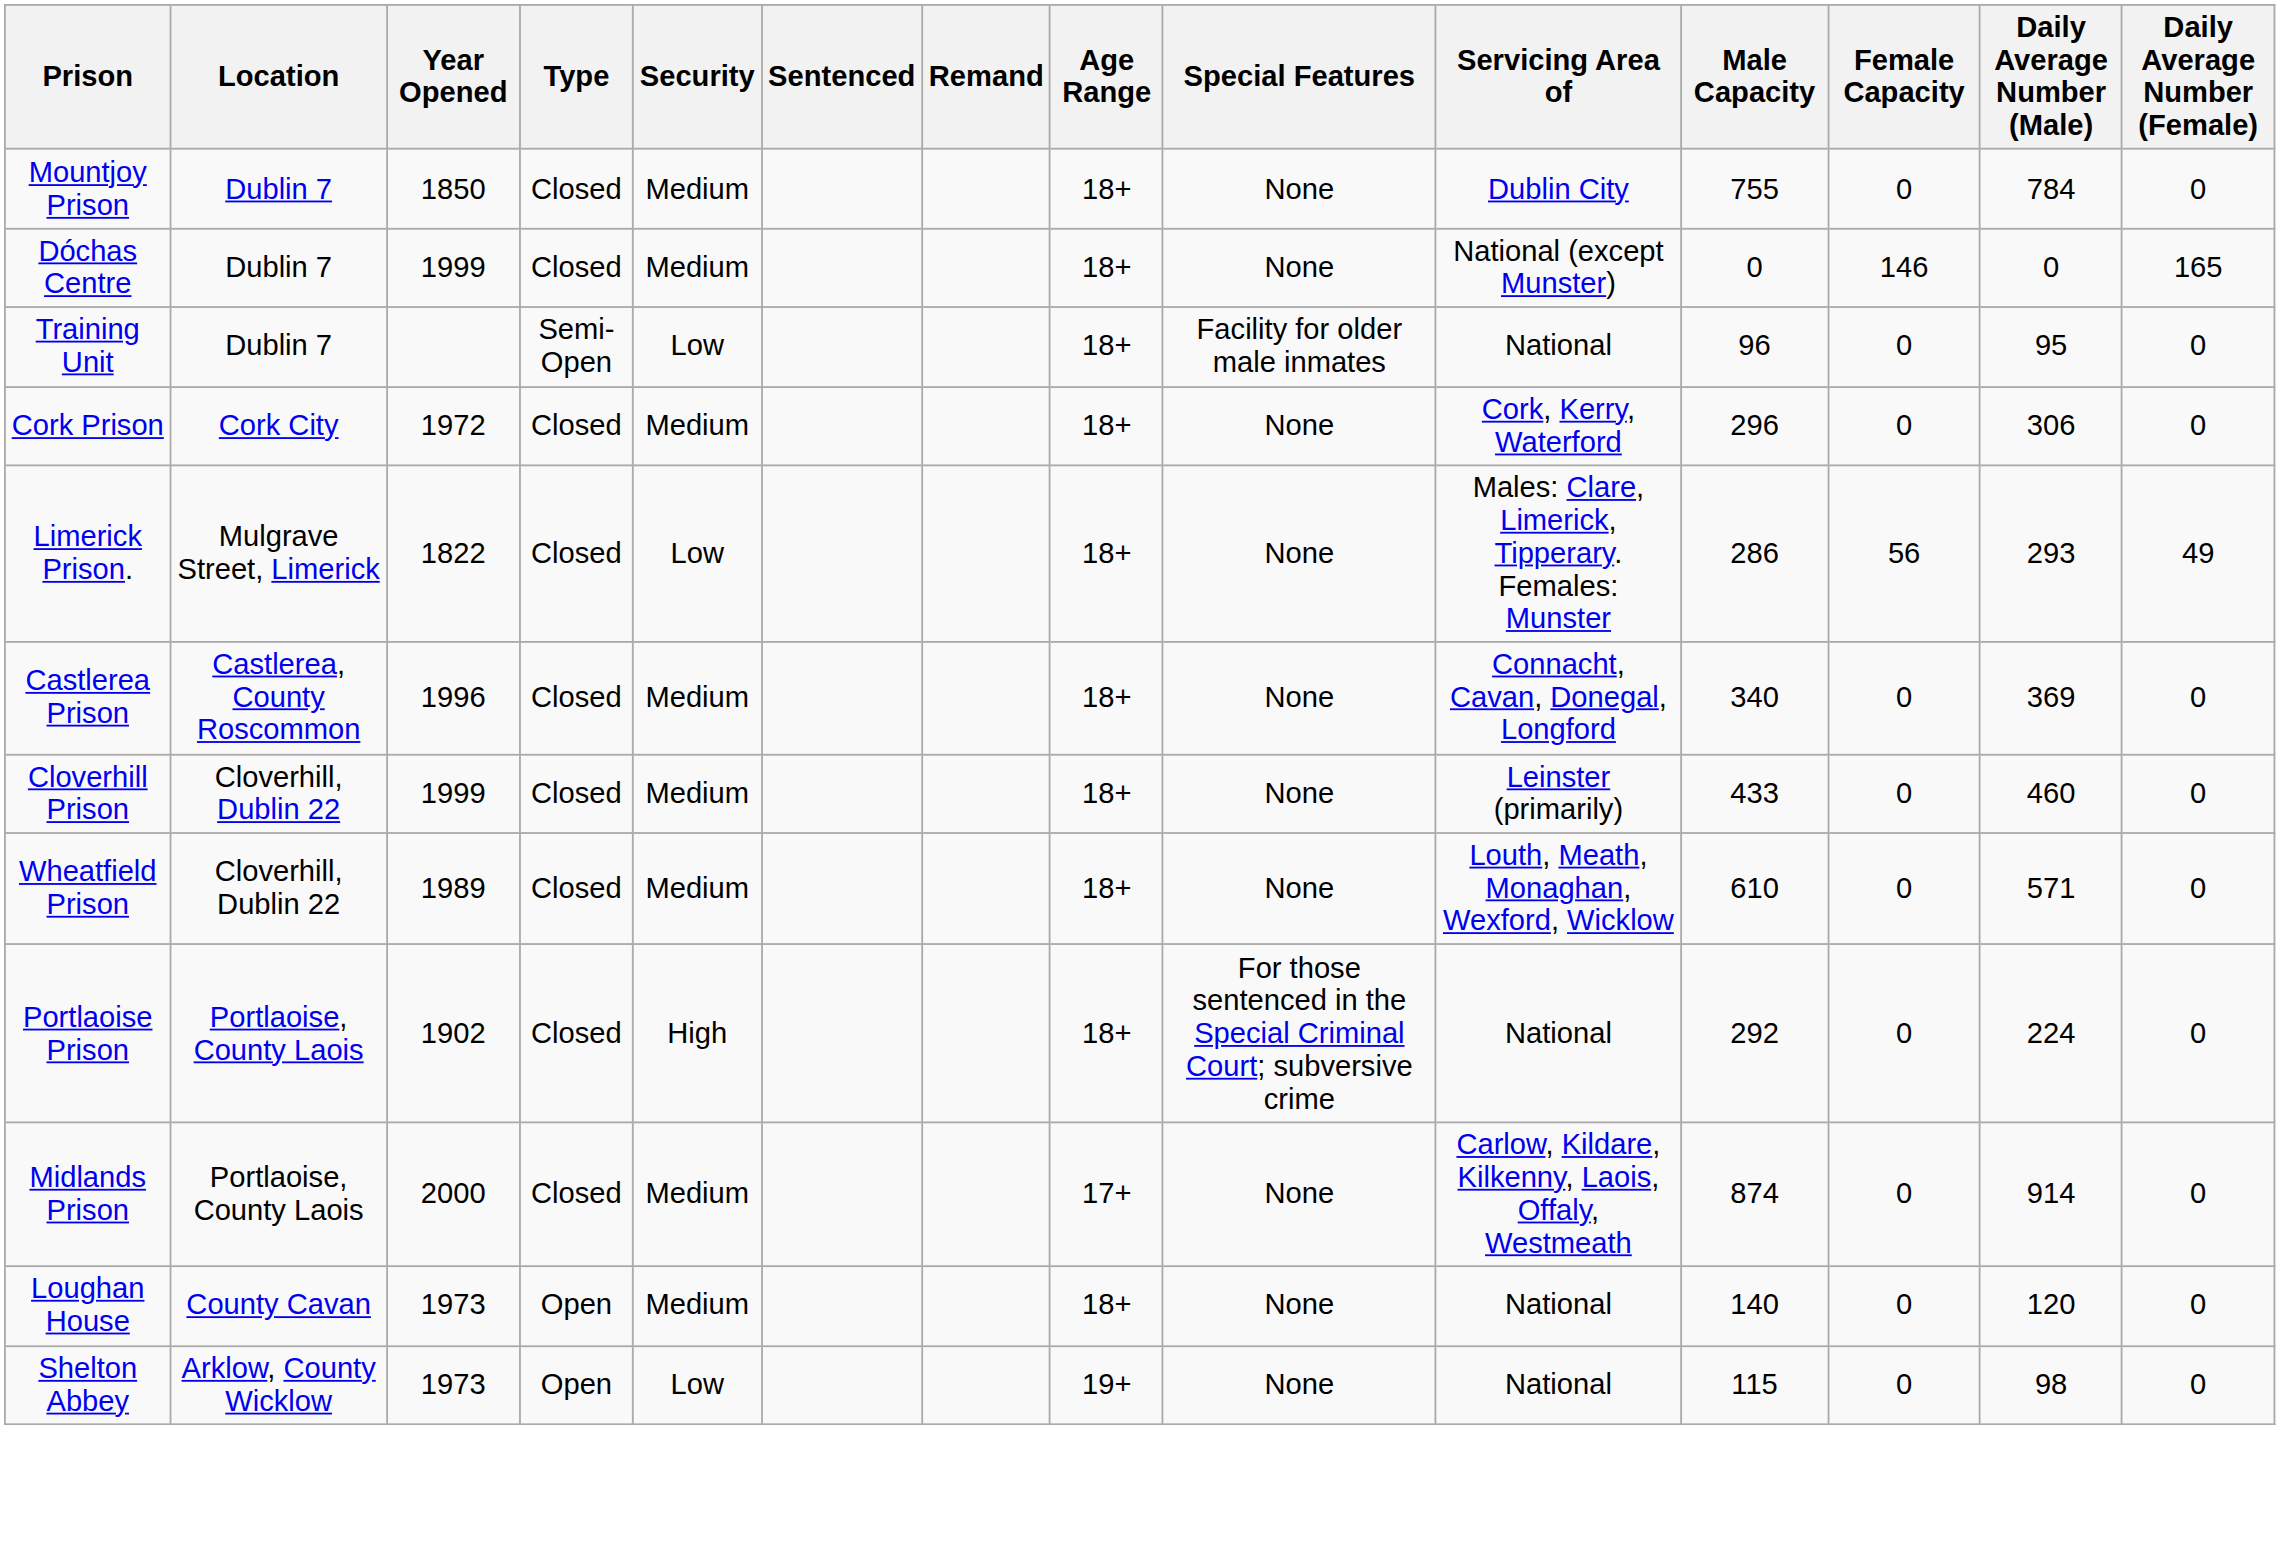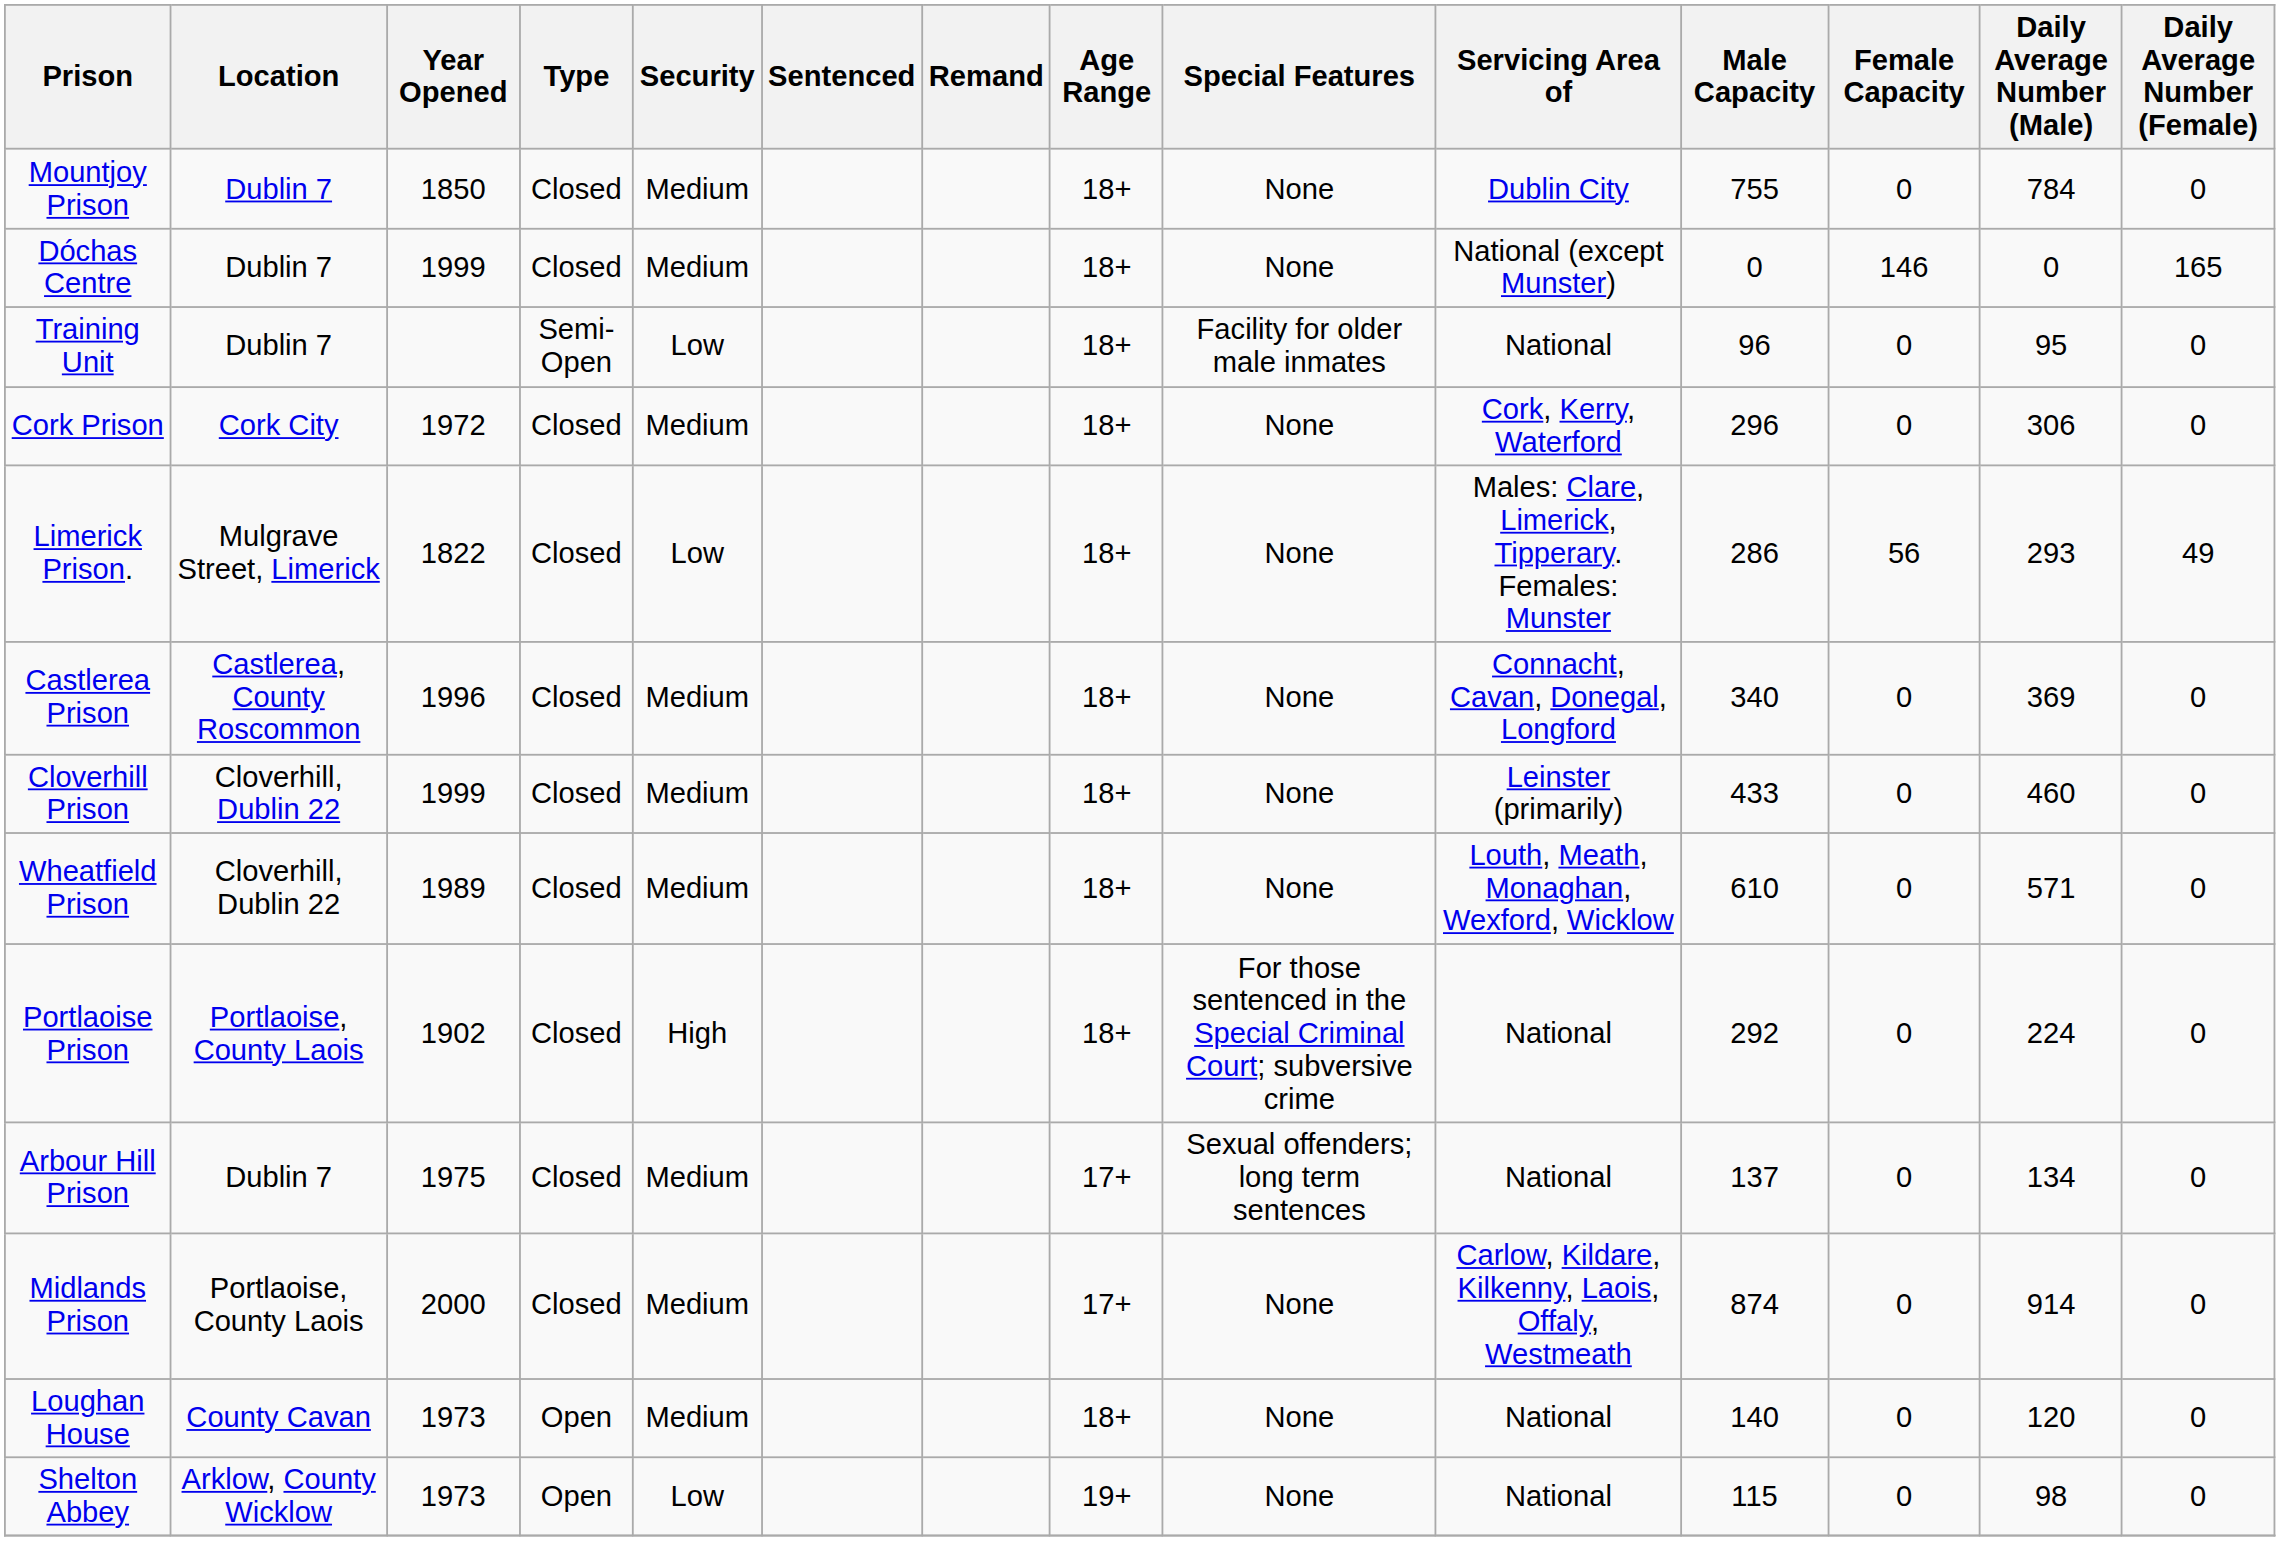 <table class="wikitable collapsible sortable" style="text-align:center;">
 <tr>
 <th>Prison</th>
 <th>Location</th>
 <th>Year Opened</th>
 <th>Type</th>
 <th>Security</th>
 <th>Sentenced</th>
 <th>Remand</th>
 <th>Age Range</th>
 <th>Special Features</th>
 <th>Servicing Area of</th>
 <th>Male Capacity</th>
 <th>Female Capacity</th>
 <th>Daily Average<br> Number (Male)</th>
 <th>Daily Average<br> Number (Female)</th>
 </tr>
 <tr>
 <td><a href='#'>Mountjoy Prison</a></td>
 <td><a href='#'>Dublin 7</a></td>
 <td>1850</td>
 <td>Closed</td>
 <td>Medium</td>
 <td></td>
 <td></td>
 <td>18+</td>
 <td>None</td>
 <td><a href='#'>Dublin City</a></td>
 <td>755</td>
 <td>0</td>
 <td>784</td>
 <td>0</td>
 </tr>
 <tr>
 <td><a href='#'>Dóchas Centre</a></td>
 <td>Dublin 7</td>
 <td>1999</td>
 <td>Closed</td>
 <td>Medium</td>
 <td></td>
 <td></td>
 <td>18+</td>
 <td>None</td>
 <td>National (except <a href='#'>Munster</a>)</td>
 <td>0</td>
 <td>146</td>
 <td>0</td>
 <td>165</td>
 </tr>
 <tr>
 <td><a href='#'>Training Unit</a></td>
 <td>Dublin 7</td>
 <td></td>
 <td>Semi-Open</td>
 <td>Low</td>
 <td></td>
 <td></td>
 <td>18+</td>
 <td>Facility for older male inmates</td>
 <td>National</td>
 <td>96</td>
 <td>0</td>
 <td>95</td>
 <td>0</td>
 </tr>
 <tr>
 <td><a href='#'>Cork Prison</a></td>
 <td><a href='#'>Cork City</a></td>
 <td>1972</td>
 <td>Closed</td>
 <td>Medium</td>
 <td></td>
 <td></td>
 <td>18+</td>
 <td>None</td>
 <td><a href='#'>Cork</a>, <a href='#'>Kerry</a>, <a href='#'>Waterford</a></td>
 <td>296</td>
 <td>0</td>
 <td>306</td>
 <td>0</td>
 </tr>
 <tr>
 <td><a href='#'>Limerick Prison</a>.</td>
 <td>Mulgrave Street, <a href='#'>Limerick</a></td>
 <td>1822</td>
 <td>Closed</td>
 <td>Low</td>
 <td></td>
 <td></td>
 <td>18+</td>
 <td>None</td>
 <td>Males: <a href='#'>Clare</a>, <a href='#'>Limerick</a>, <a href='#'>Tipperary</a>. Females: <a href='#'>Munster</a></td>
 <td>286</td>
 <td>56</td>
 <td>293</td>
 <td>49</td>
 </tr>
 <tr>
 <td><a href='#'>Castlerea Prison</a></td>
 <td><a href='#'>Castlerea</a>, <a href='#'>County Roscommon</a></td>
 <td>1996</td>
 <td>Closed</td>
 <td>Medium</td>
 <td></td>
 <td></td>
 <td>18+</td>
 <td>None</td>
 <td><a href='#'>Connacht</a>, <a href='#'>Cavan</a>, <a href='#'>Donegal</a>, <a href='#'>Longford</a></td>
 <td>340</td>
 <td>0</td>
 <td>369</td>
 <td>0</td>
 </tr>
 <tr>
 <td><a href='#'>Cloverhill Prison</a></td>
 <td>Cloverhill, <a href='#'>Dublin 22</a></td>
 <td>1999</td>
 <td>Closed</td>
 <td>Medium</td>
 <td></td>
 <td></td>
 <td>18+</td>
 <td>None</td>
 <td><a href='#'>Leinster</a> (primarily)</td>
 <td>433</td>
 <td>0</td>
 <td>460</td>
 <td>0</td>
 </tr>
 <tr>
 <td><a href='#'>Wheatfield Prison</a></td>
 <td>Cloverhill, Dublin 22</td>
 <td>1989</td>
 <td>Closed</td>
 <td>Medium</td>
 <td></td>
 <td></td>
 <td>18+</td>
 <td>None</td>
 <td><a href='#'>Louth</a>, <a href='#'>Meath</a>, <a href='#'>Monaghan</a>, <a href='#'>Wexford</a>, <a href='#'>Wicklow</a></td>
 <td>610</td>
 <td>0</td>
 <td>571</td>
 <td>0</td>
 </tr>
 <tr>
 <td><a href='#'>Portlaoise Prison</a></td>
 <td><a href='#'>Portlaoise</a>, <a href='#'>County Laois</a></td>
 <td>1902</td>
 <td>Closed</td>
 <td>High</td>
 <td></td>
 <td></td>
 <td>18+</td>
 <td>For those sentenced in the <a href='#'>Special Criminal Court</a>; subversive crime</td>
 <td>National</td>
 <td>292</td>
 <td>0</td>
 <td>224</td>
 <td>0</td>
 </tr>
 <tr>
+<td><a href='#'>Arbour Hill Prison</a></td>
+<td>Dublin 7</td>
+<td>1975</td>
+<td>Closed</td>
+<td>Medium</td>
+<td></td>
+<td></td>
+<td>17+</td>
+<td>Sexual offenders; long term sentences</td>
+<td>National</td>
+<td>137</td>
+<td>0</td>
+<td>134</td>
+<td>0</td>
+</tr>
+<tr>
 <td><a href='#'>Midlands Prison</a></td>
 <td>Portlaoise, County Laois</td>
 <td>2000</td>
 <td>Closed</td>
 <td>Medium</td>
 <td></td>
 <td></td>
 <td>17+</td>
 <td>None</td>
 <td><a href='#'>Carlow</a>, <a href='#'>Kildare</a>, <a href='#'>Kilkenny</a>, <a href='#'>Laois</a>, <a href='#'>Offaly</a>, <a href='#'>Westmeath</a></td>
 <td>874</td>
 <td>0</td>
 <td>914</td>
 <td>0</td>
 </tr>
 <tr>
 <td><a href='#'>Loughan House</a></td>
 <td><a href='#'>County Cavan</a></td>
 <td>1973</td>
 <td>Open</td>
 <td>Medium</td>
 <td></td>
 <td></td>
 <td>18+</td>
 <td>None</td>
 <td>National</td>
 <td>140</td>
 <td>0</td>
 <td>120</td>
 <td>0</td>
 </tr>
 <tr>
 <td><a href='#'>Shelton Abbey</a></td>
 <td><a href='#'>Arklow</a>, <a href='#'>County Wicklow</a></td>
 <td>1973</td>
 <td>Open</td>
 <td>Low</td>
 <td></td>
 <td></td>
 <td>19+</td>
 <td>None</td>
 <td>National</td>
 <td>115</td>
 <td>0</td>
 <td>98</td>
 <td>0</td>
 </tr>
 <tr>
 </tr>
 </table>
